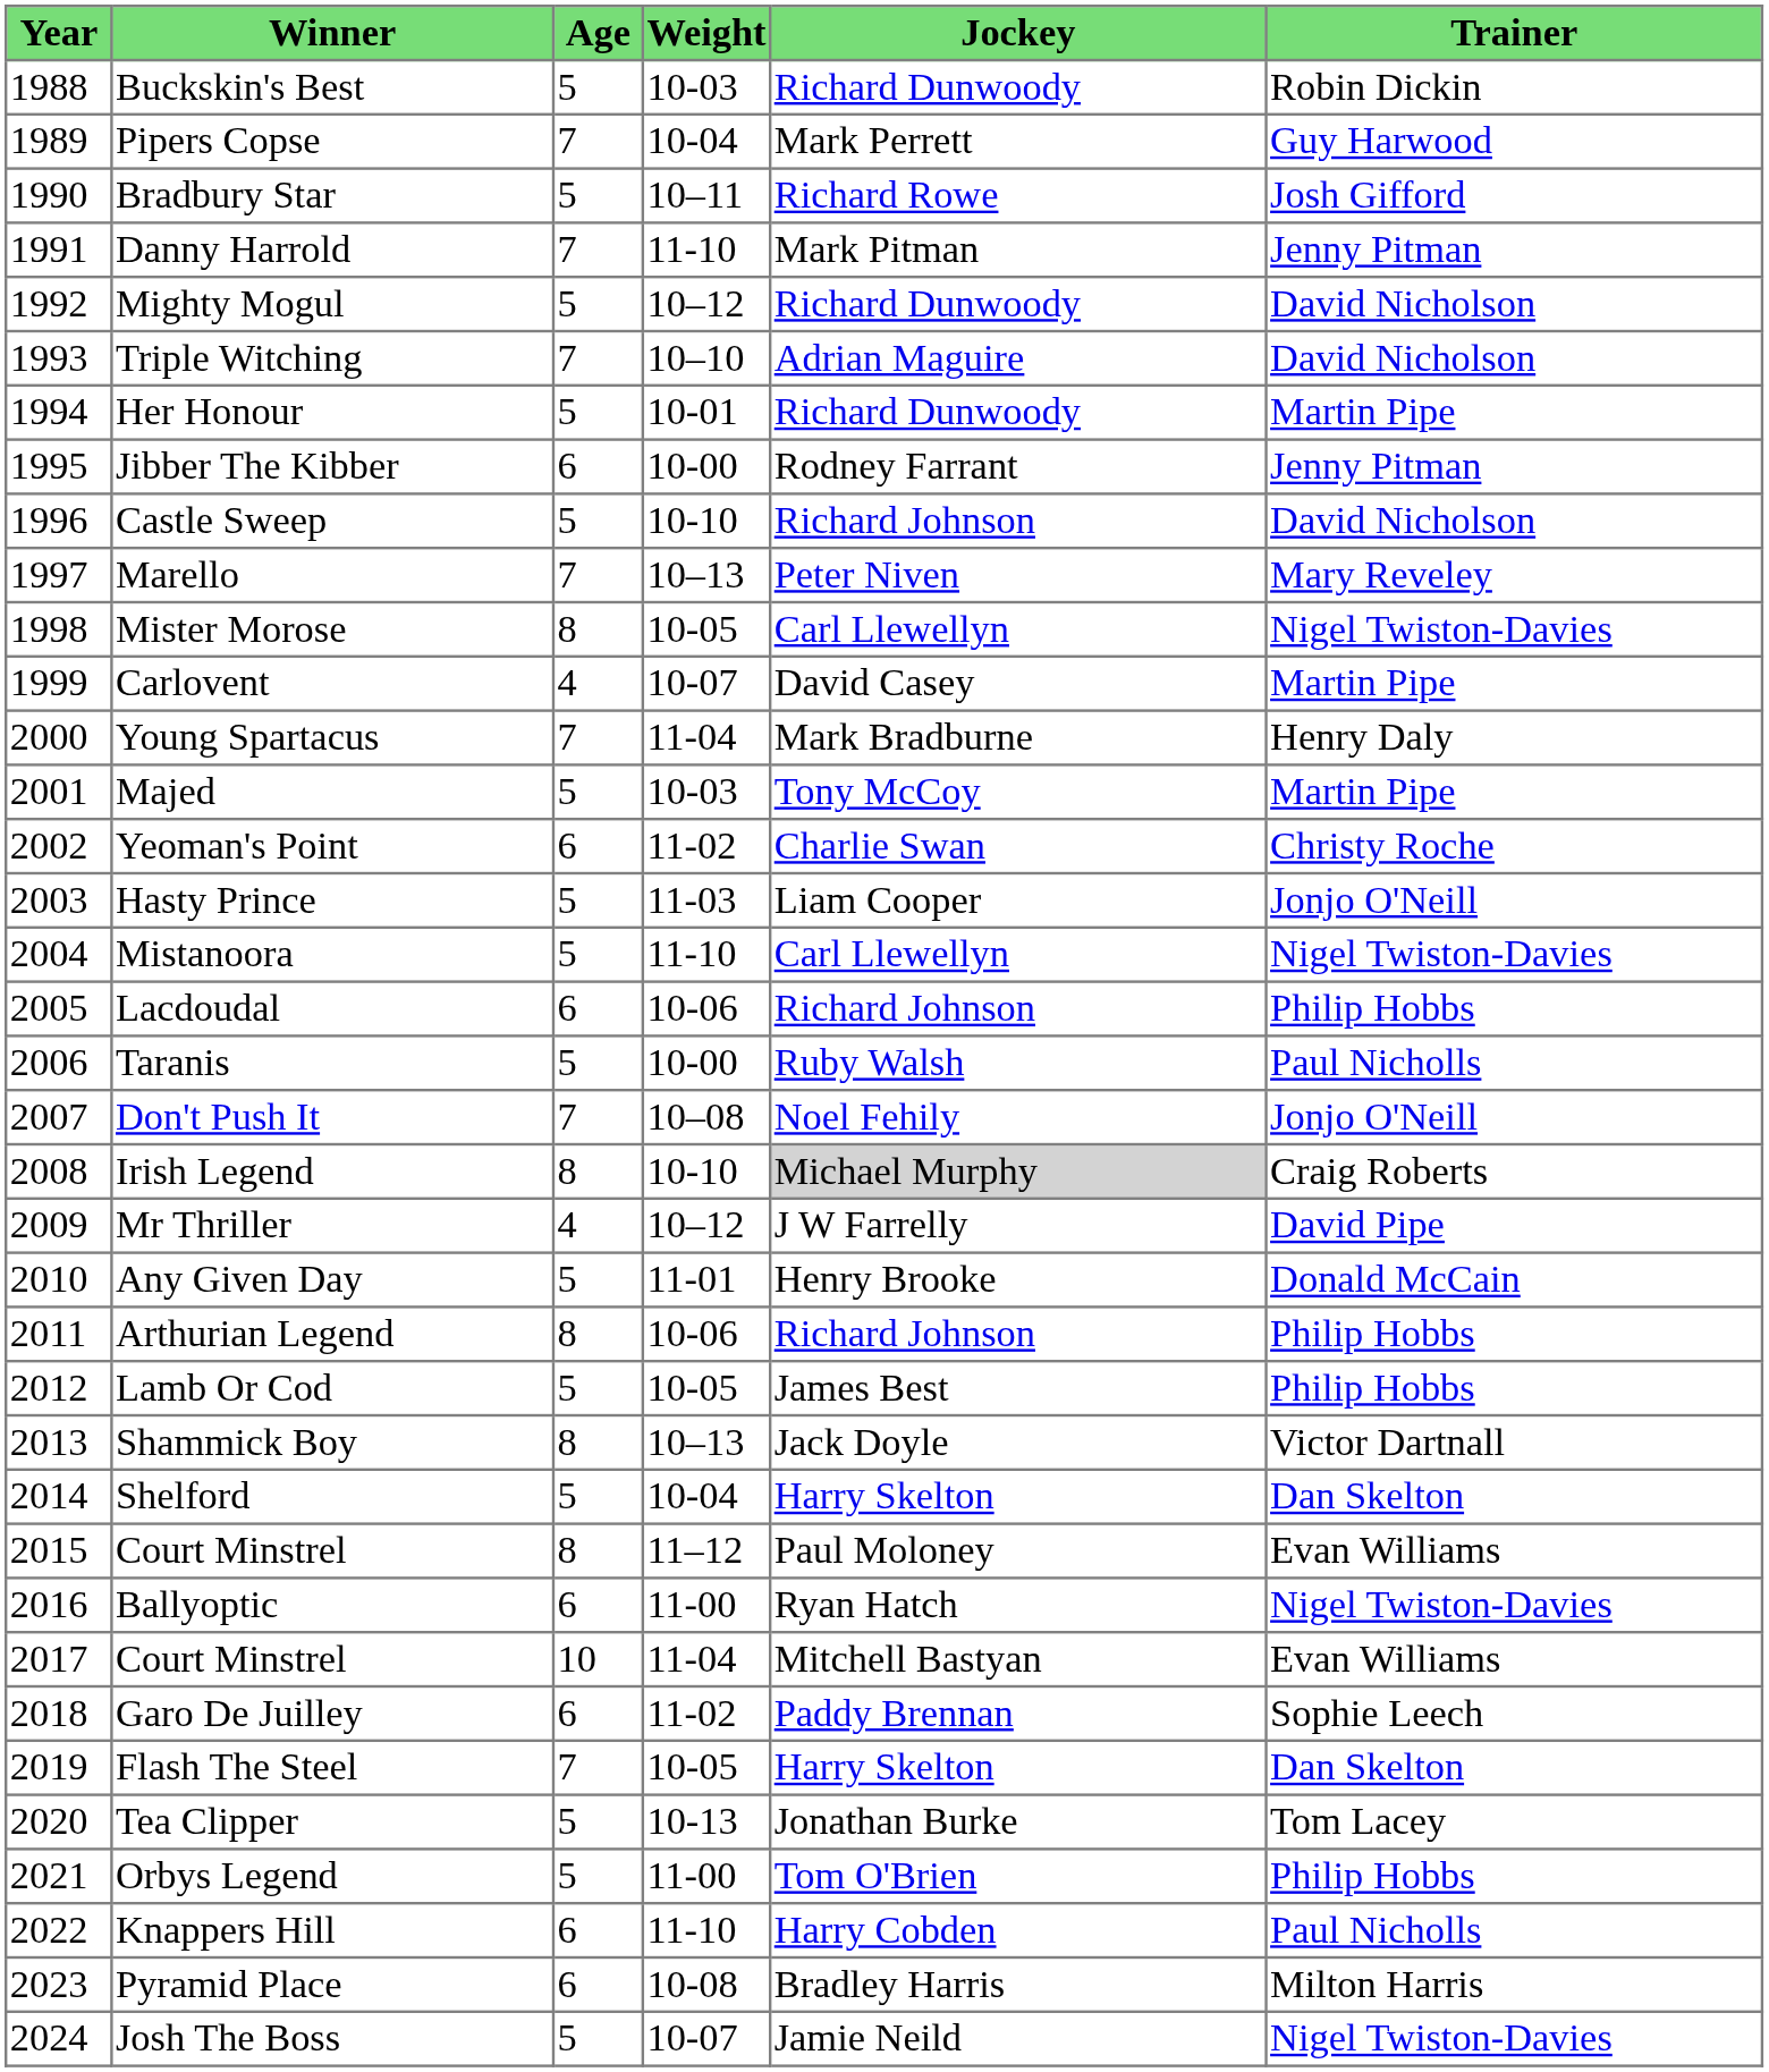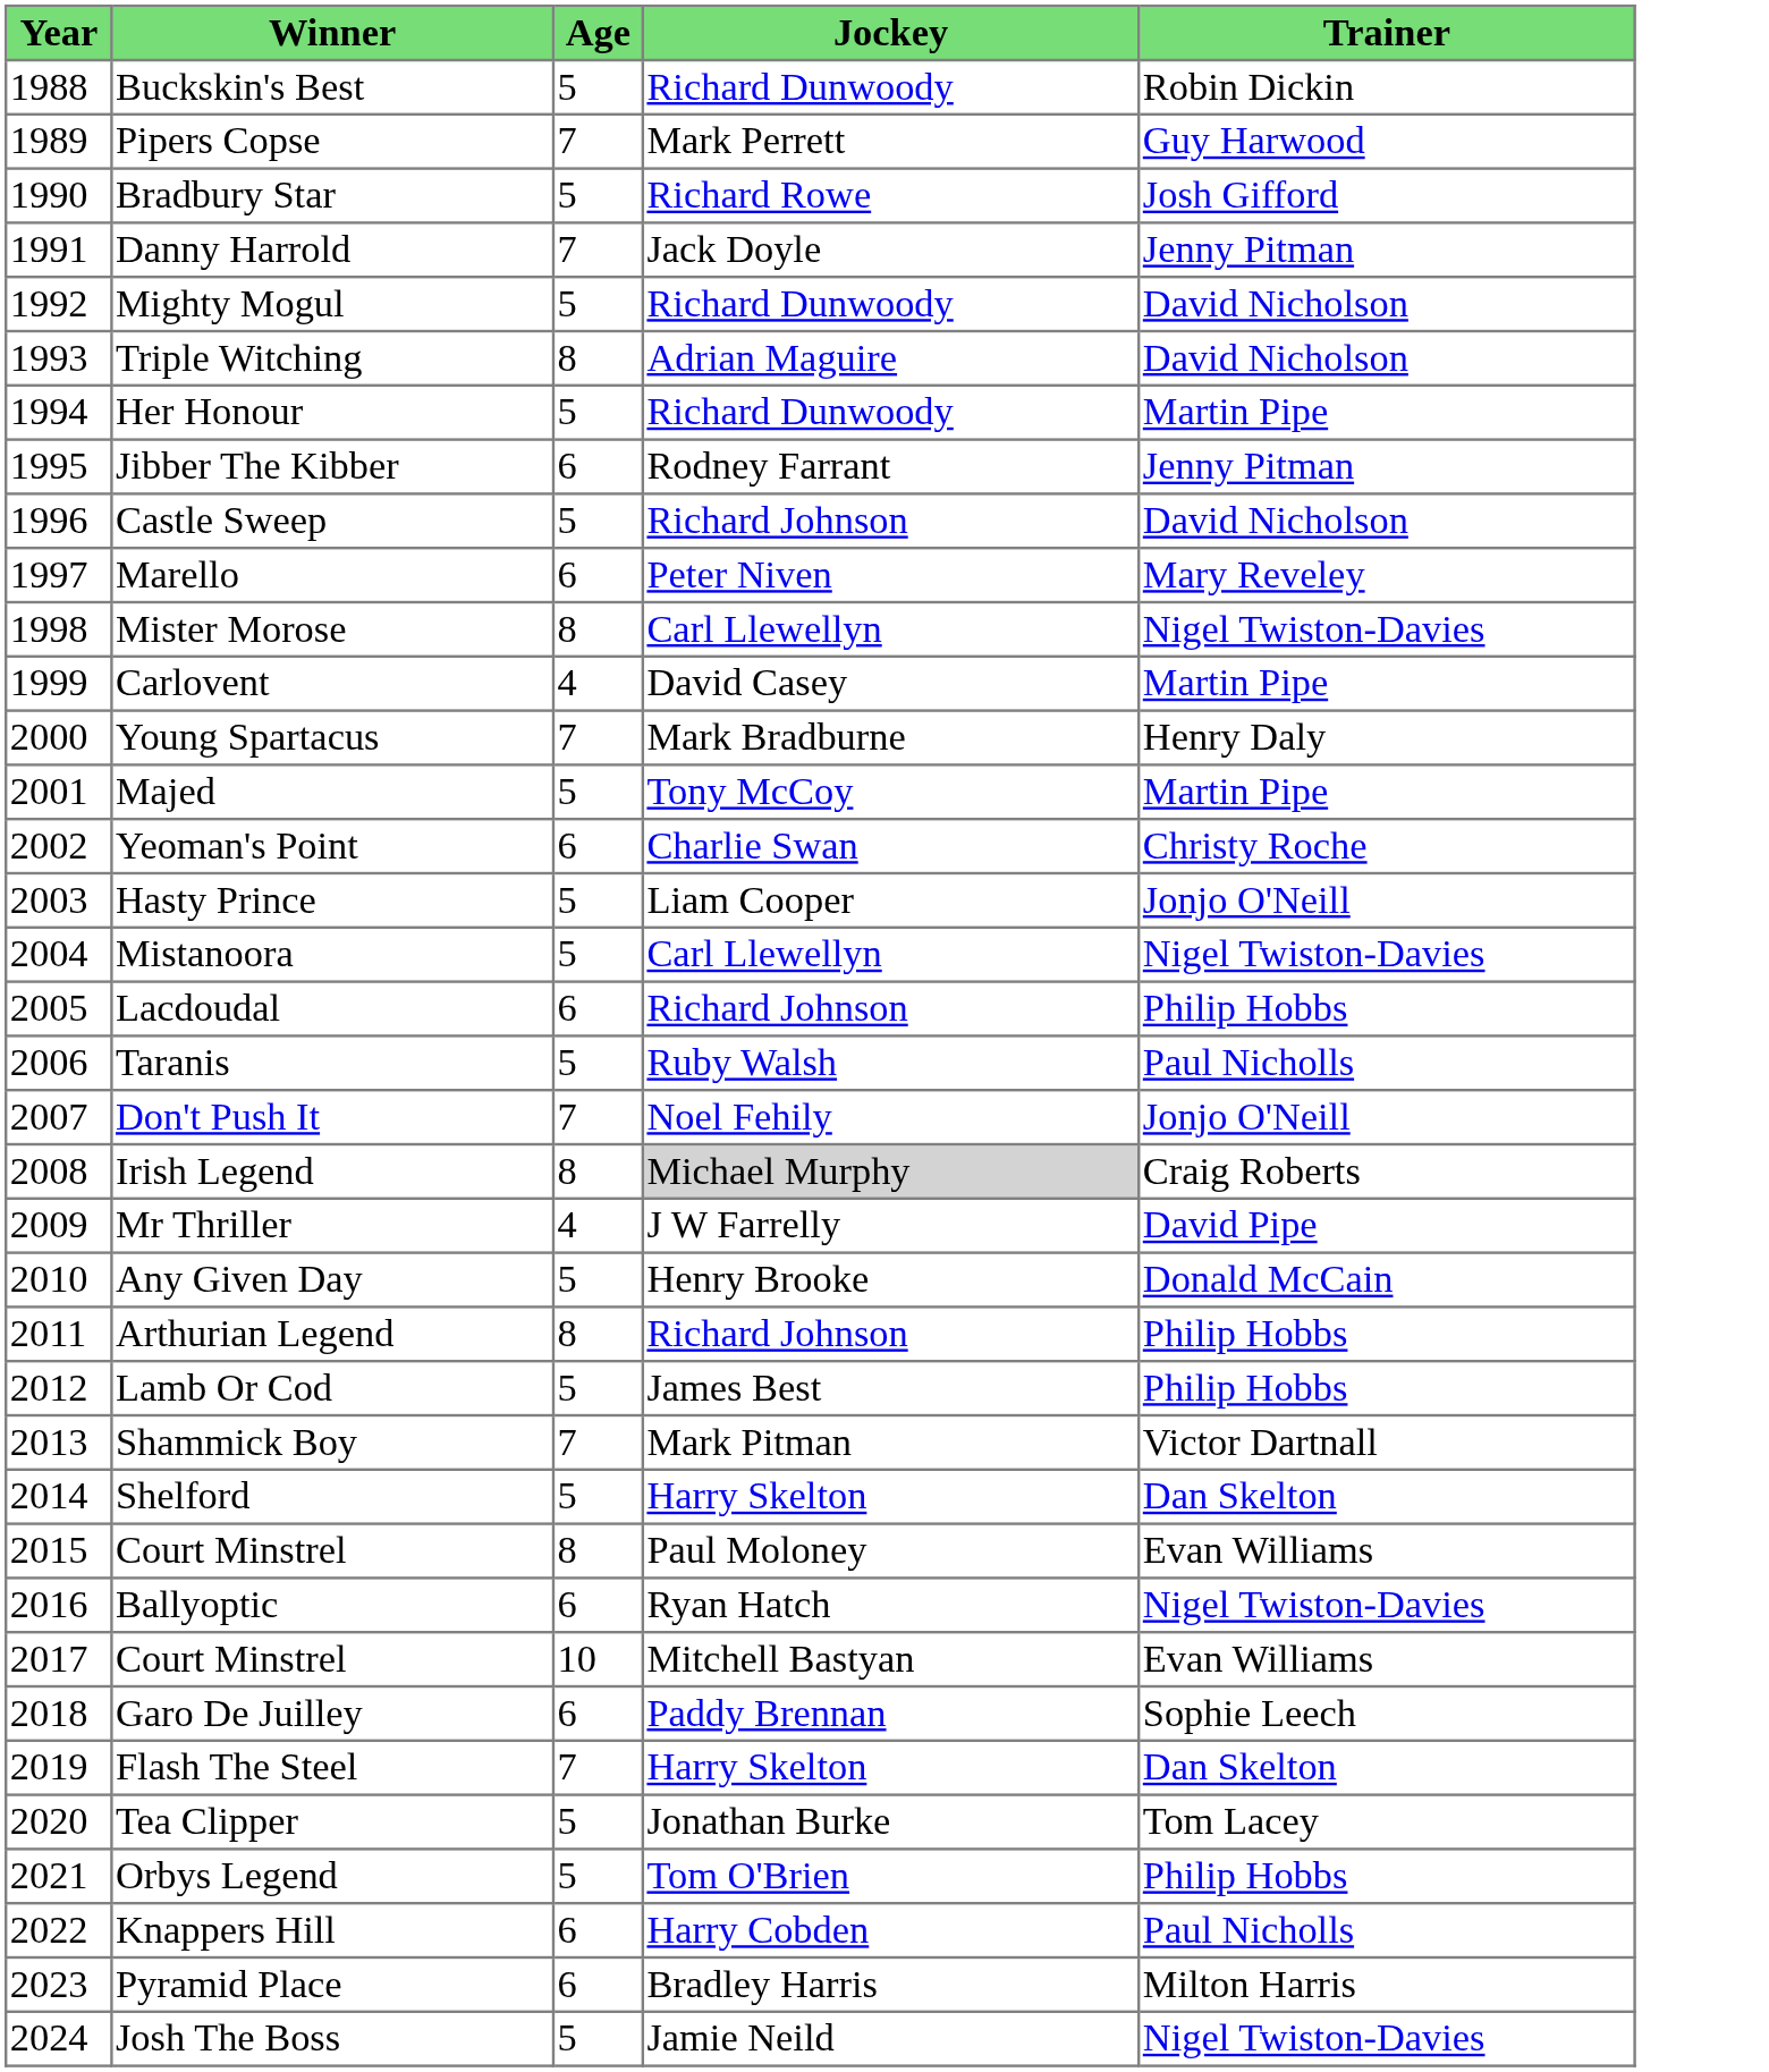 <table class = "sortable" | border="1" style="border-collapse: collapse; font-size:90%">
 <tr bgcolor="#77dd77" align="center">
 <th style="width:36px"><strong>Year</strong></th>
 <th style="width:160px"><strong>Winner</strong></th>
 <th style="width:30px"><strong>Age</strong></th>
-<th style="width:40px"><strong>Weight</strong></th>
 <th style="width:180px"><strong>Jockey</strong></th>
 <th style="width:180px"><strong>Trainer</strong></th>
 </tr>
 <tr>
 <td>1988</td>
 <td>Buckskin's Best</td>
 <td>5</td>
-<td>10-03</td>
 <td><a href='#'>Richard Dunwoody</a></td>
 <td>Robin Dickin</td>
 </tr>
 <tr>
 <td>1989</td>
 <td>Pipers Copse</td>
 <td>7</td>
-<td>10-04</td>
 <td>Mark Perrett</td>
 <td><a href='#'>Guy Harwood</a></td>
 </tr>
 <tr>
 <td>1990</td>
 <td>Bradbury Star</td>
 <td>5</td>
-<td>10–11</td>
 <td><a href='#'>Richard Rowe</a></td>
 <td><a href='#'>Josh Gifford</a></td>
 </tr>
 <tr>
 <td>1991</td>
 <td>Danny Harrold</td>
 <td>7</td>
-<td>11-10</td>
-<td>Mark Pitman</td>
+<td>Jack Doyle</td>
 <td><a href='#'>Jenny Pitman</a></td>
 </tr>
 <tr>
 <td>1992</td>
 <td>Mighty Mogul</td>
 <td>5</td>
-<td>10–12</td>
 <td><a href='#'>Richard Dunwoody</a></td>
 <td><a href='#'>David Nicholson</a></td>
 </tr>
 <tr>
 <td>1993</td>
 <td>Triple Witching</td>
-<td>7</td>
-<td>10–10</td>
+<td>8</td>
 <td><a href='#'>Adrian Maguire</a></td>
 <td><a href='#'>David Nicholson</a></td>
 </tr>
 <tr>
 <td>1994</td>
 <td>Her Honour</td>
 <td>5</td>
-<td>10-01</td>
 <td><a href='#'>Richard Dunwoody</a></td>
 <td><a href='#'>Martin Pipe</a></td>
 </tr>
 <tr>
 <td>1995</td>
 <td>Jibber The Kibber</td>
 <td>6</td>
-<td>10-00</td>
 <td>Rodney Farrant</td>
 <td><a href='#'>Jenny Pitman</a></td>
 </tr>
 <tr>
 <td>1996</td>
 <td>Castle Sweep</td>
 <td>5</td>
-<td>10-10</td>
 <td><a href='#'>Richard Johnson</a></td>
 <td><a href='#'>David Nicholson</a></td>
 </tr>
 <tr>
 <td>1997</td>
 <td>Marello</td>
-<td>7</td>
-<td>10–13</td>
+<td>6</td>
 <td><a href='#'>Peter Niven</a></td>
 <td><a href='#'>Mary Reveley</a></td>
 </tr>
 <tr>
 <td>1998</td>
 <td>Mister Morose</td>
 <td>8</td>
-<td>10-05</td>
 <td><a href='#'>Carl Llewellyn</a></td>
 <td><a href='#'>Nigel Twiston-Davies</a></td>
 </tr>
 <tr>
 <td>1999</td>
 <td>Carlovent</td>
 <td>4</td>
-<td>10-07</td>
 <td>David Casey</td>
 <td><a href='#'>Martin Pipe</a></td>
 </tr>
 <tr>
 <td>2000</td>
 <td>Young Spartacus</td>
 <td>7</td>
-<td>11-04</td>
 <td>Mark Bradburne</td>
 <td>Henry Daly</td>
 </tr>
 <tr>
 <td>2001</td>
 <td>Majed</td>
 <td>5</td>
-<td>10-03</td>
 <td><a href='#'>Tony McCoy</a></td>
 <td><a href='#'>Martin Pipe</a></td>
 </tr>
 <tr>
 <td>2002</td>
 <td>Yeoman's Point</td>
 <td>6</td>
-<td>11-02</td>
 <td><a href='#'>Charlie Swan</a></td>
 <td><a href='#'>Christy Roche</a></td>
 </tr>
 <tr>
 <td>2003</td>
 <td>Hasty Prince</td>
 <td>5</td>
-<td>11-03</td>
 <td>Liam Cooper</td>
 <td><a href='#'>Jonjo O'Neill</a></td>
 </tr>
 <tr>
 <td>2004</td>
 <td>Mistanoora</td>
 <td>5</td>
-<td>11-10</td>
 <td><a href='#'>Carl Llewellyn</a></td>
 <td><a href='#'>Nigel Twiston-Davies</a></td>
 </tr>
 <tr>
 <td>2005</td>
 <td>Lacdoudal</td>
 <td>6</td>
-<td>10-06</td>
 <td><a href='#'>Richard Johnson</a></td>
 <td><a href='#'>Philip Hobbs</a></td>
 </tr>
 <tr>
 <td>2006</td>
 <td>Taranis</td>
 <td>5</td>
-<td>10-00</td>
 <td><a href='#'>Ruby Walsh</a></td>
 <td><a href='#'>Paul Nicholls</a></td>
 </tr>
 <tr>
 <td>2007</td>
 <td><a href='#'>Don't Push It</a></td>
 <td>7</td>
-<td>10–08</td>
 <td><a href='#'>Noel Fehily</a></td>
 <td><a href='#'>Jonjo O'Neill</a></td>
 </tr>
 <tr>
 <td>2008</td>
 <td>Irish Legend</td>
 <td>8</td>
-<td>10-10</td>
 <td style="background: lightgrey;">Michael Murphy</td>
 <td>Craig Roberts</td>
 </tr>
 <tr>
 <td>2009</td>
 <td>Mr Thriller</td>
 <td>4</td>
-<td>10–12</td>
 <td>J W Farrelly</td>
 <td><a href='#'>David Pipe</a></td>
 </tr>
 <tr>
 <td>2010</td>
 <td>Any Given Day</td>
 <td>5</td>
-<td>11-01</td>
 <td>Henry Brooke</td>
 <td><a href='#'>Donald McCain</a></td>
 </tr>
 <tr>
 <td>2011</td>
 <td>Arthurian Legend</td>
 <td>8</td>
-<td>10-06</td>
 <td><a href='#'>Richard Johnson</a></td>
 <td><a href='#'>Philip Hobbs</a></td>
 </tr>
 <tr>
 <td>2012</td>
 <td>Lamb Or Cod</td>
 <td>5</td>
-<td>10-05</td>
 <td>James Best</td>
 <td><a href='#'>Philip Hobbs</a></td>
 </tr>
 <tr>
 <td>2013</td>
 <td>Shammick Boy</td>
-<td>8</td>
-<td>10–13</td>
-<td>Jack Doyle</td>
+<td>7</td>
+<td>Mark Pitman</td>
 <td>Victor Dartnall</td>
 </tr>
 <tr>
 <td>2014</td>
 <td>Shelford</td>
 <td>5</td>
-<td>10-04</td>
 <td><a href='#'>Harry Skelton</a></td>
 <td><a href='#'>Dan Skelton</a></td>
 </tr>
 <tr>
 <td>2015</td>
 <td>Court Minstrel</td>
 <td>8</td>
-<td>11–12</td>
 <td>Paul Moloney</td>
 <td>Evan Williams</td>
 </tr>
 <tr>
 <td>2016</td>
 <td>Ballyoptic</td>
 <td>6</td>
-<td>11-00</td>
 <td>Ryan Hatch</td>
 <td><a href='#'>Nigel Twiston-Davies</a></td>
 </tr>
 <tr>
 <td>2017</td>
 <td>Court Minstrel</td>
 <td>10</td>
-<td>11-04</td>
 <td>Mitchell Bastyan</td>
 <td>Evan Williams</td>
 </tr>
 <tr>
 <td>2018</td>
 <td>Garo De Juilley</td>
 <td>6</td>
-<td>11-02</td>
 <td><a href='#'>Paddy Brennan</a></td>
 <td>Sophie Leech</td>
 </tr>
 <tr>
 <td>2019</td>
 <td>Flash The Steel</td>
 <td>7</td>
-<td>10-05</td>
 <td><a href='#'>Harry Skelton</a></td>
 <td><a href='#'>Dan Skelton</a></td>
 </tr>
 <tr>
 <td>2020</td>
 <td>Tea Clipper</td>
 <td>5</td>
-<td>10-13</td>
 <td>Jonathan Burke</td>
 <td>Tom Lacey</td>
 </tr>
 <tr>
 <td>2021</td>
 <td>Orbys Legend</td>
 <td>5</td>
-<td>11-00</td>
 <td><a href='#'>Tom O'Brien</a></td>
 <td><a href='#'>Philip Hobbs</a></td>
 </tr>
 <tr>
 <td>2022</td>
 <td>Knappers Hill</td>
 <td>6</td>
-<td>11-10</td>
 <td><a href='#'>Harry Cobden</a></td>
 <td><a href='#'>Paul Nicholls</a></td>
 </tr>
 <tr>
 <td>2023</td>
 <td>Pyramid Place</td>
 <td>6</td>
-<td>10-08</td>
 <td>Bradley Harris</td>
 <td>Milton Harris</td>
 </tr>
 <tr>
 <td>2024</td>
 <td>Josh The Boss</td>
 <td>5</td>
-<td>10-07</td>
 <td>Jamie Neild</td>
 <td><a href='#'>Nigel Twiston-Davies</a></td>
 </tr>
 </table>
